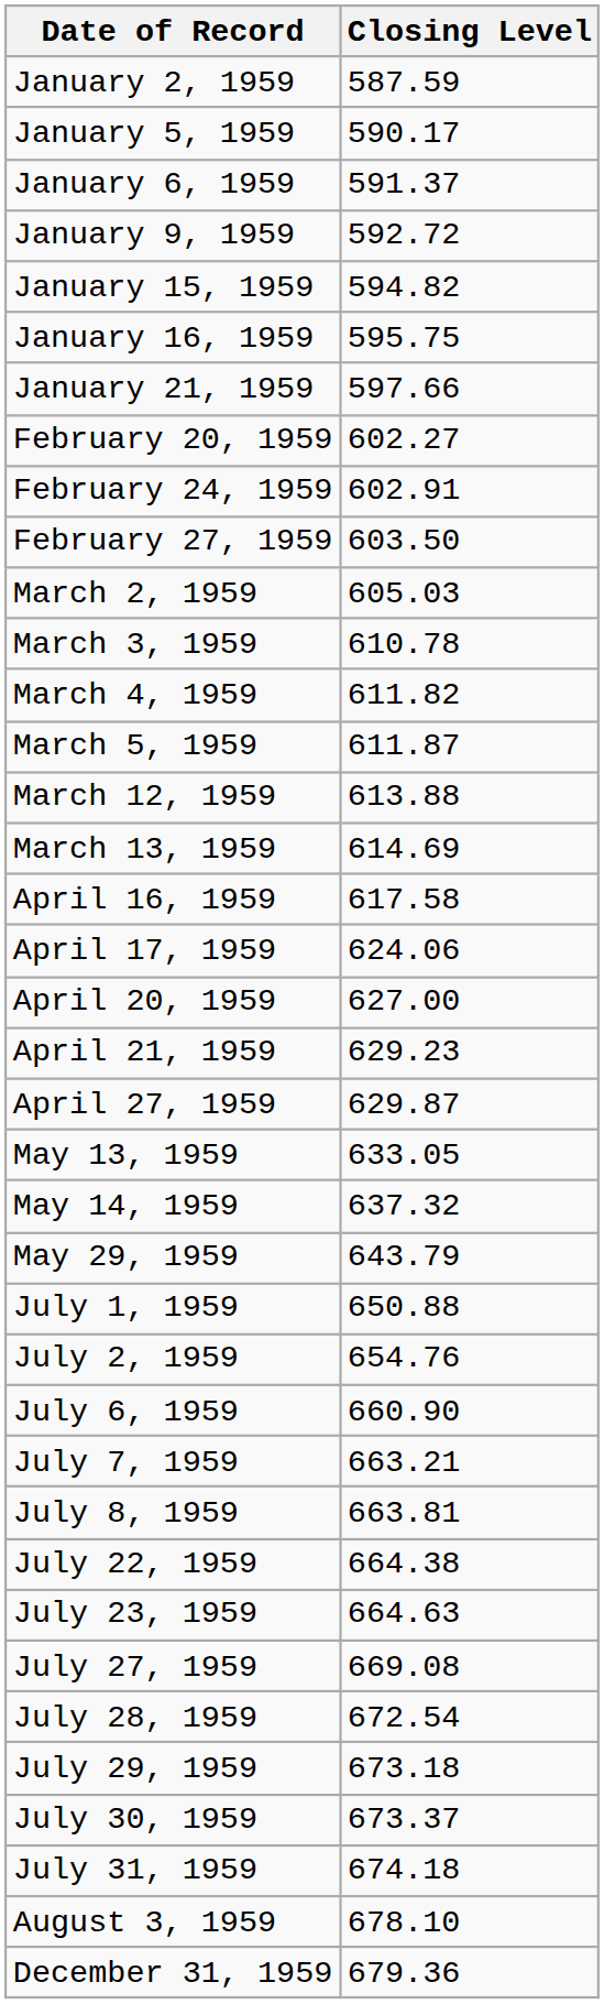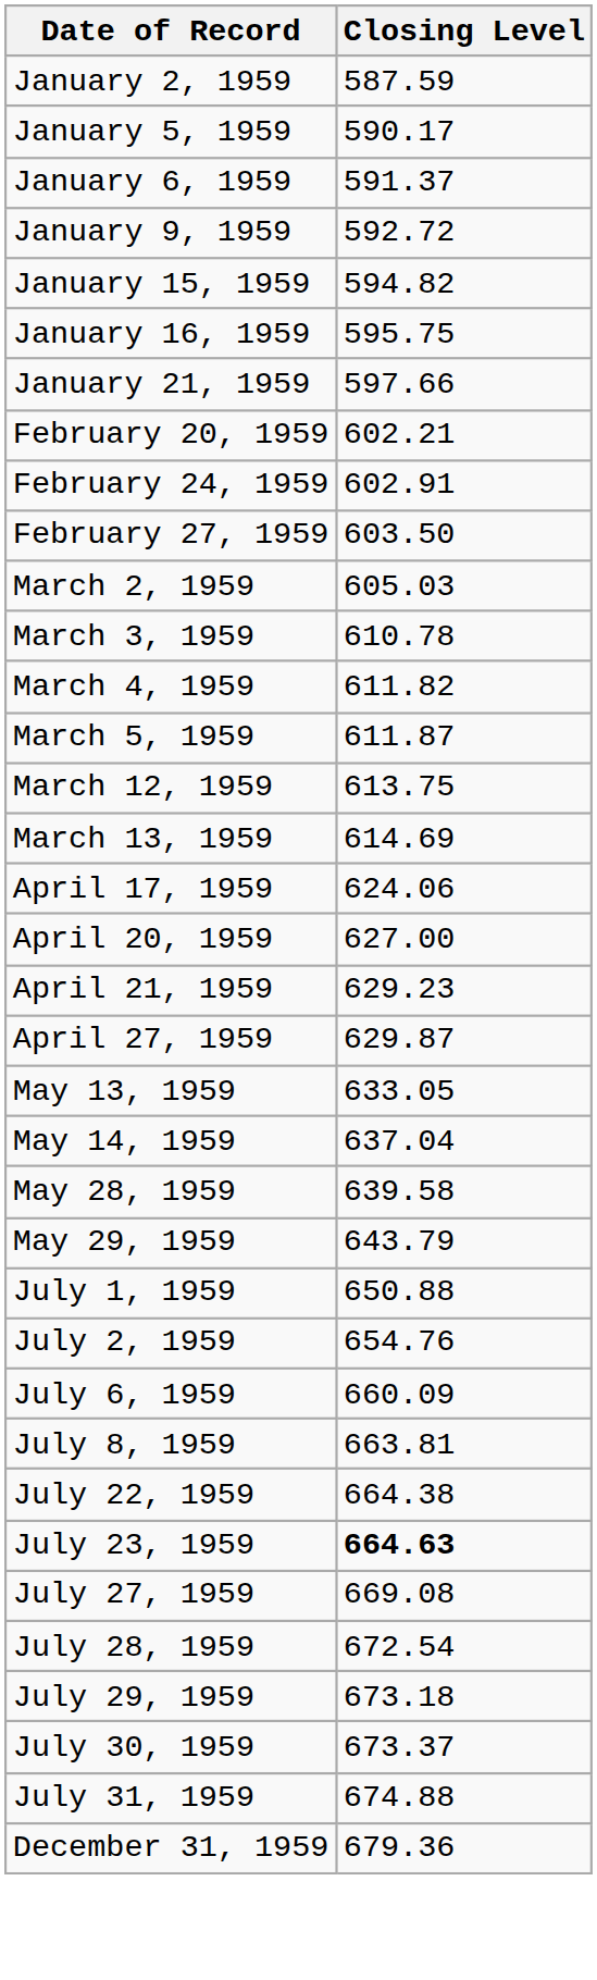 <table class="wikitable">
 <tr>
 <th>Date of Record</th>
 <th>Closing Level</th>
 </tr>
 <tr>
 <td>January 2, 1959</td>
 <td>587.59</td>
 </tr>
 <tr>
 <td>January 5, 1959</td>
 <td>590.17</td>
 </tr>
 <tr>
 <td>January 6, 1959</td>
 <td>591.37</td>
 </tr>
 <tr>
 <td>January 9, 1959</td>
 <td>592.72</td>
 </tr>
 <tr>
 <td>January 15, 1959</td>
 <td>594.82</td>
 </tr>
 <tr>
 <td>January 16, 1959</td>
 <td>595.75</td>
 </tr>
 <tr>
 <td>January 21, 1959</td>
 <td>597.66</td>
 </tr>
 <tr>
 <td>February 20, 1959</td>
-<td>602.27</td>
+<td>602.21</td>
 </tr>
 <tr>
 <td>February 24, 1959</td>
 <td>602.91</td>
 </tr>
 <tr>
 <td>February 27, 1959</td>
 <td>603.50</td>
 </tr>
 <tr>
 <td>March 2, 1959</td>
 <td>605.03</td>
 </tr>
 <tr>
 <td>March 3, 1959</td>
 <td>610.78</td>
 </tr>
 <tr>
 <td>March 4, 1959</td>
 <td>611.82</td>
 </tr>
 <tr>
 <td>March 5, 1959</td>
 <td>611.87</td>
 </tr>
 <tr>
 <td>March 12, 1959</td>
-<td>613.88</td>
+<td>613.75</td>
 </tr>
 <tr>
 <td>March 13, 1959</td>
 <td>614.69</td>
-</tr>
-<tr>
-<td>April 16, 1959</td>
-<td>617.58</td>
 </tr>
 <tr>
 <td>April 17, 1959</td>
 <td>624.06</td>
 </tr>
 <tr>
 <td>April 20, 1959</td>
 <td>627.00</td>
 </tr>
 <tr>
 <td>April 21, 1959</td>
 <td>629.23</td>
 </tr>
 <tr>
 <td>April 27, 1959</td>
 <td>629.87</td>
 </tr>
 <tr>
 <td>May 13, 1959</td>
 <td>633.05</td>
 </tr>
 <tr>
 <td>May 14, 1959</td>
-<td>637.32</td>
+<td>637.04</td>
+</tr>
+<tr>
+<td>May 28, 1959</td>
+<td>639.58</td>
 </tr>
 <tr>
 <td>May 29, 1959</td>
 <td>643.79</td>
 </tr>
 <tr>
 <td>July 1, 1959</td>
 <td>650.88</td>
 </tr>
 <tr>
 <td>July 2, 1959</td>
 <td>654.76</td>
 </tr>
 <tr>
 <td>July 6, 1959</td>
-<td>660.90</td>
-</tr>
-<tr>
-<td>July 7, 1959</td>
-<td>663.21</td>
+<td>660.09</td>
 </tr>
 <tr>
 <td>July 8, 1959</td>
 <td>663.81</td>
 </tr>
 <tr>
 <td>July 22, 1959</td>
 <td>664.38</td>
 </tr>
 <tr>
 <td>July 23, 1959</td>
-<td>664.63</td>
+<td><strong>664.63</strong></td>
 </tr>
 <tr>
 <td>July 27, 1959</td>
 <td>669.08</td>
 </tr>
 <tr>
 <td>July 28, 1959</td>
 <td>672.54</td>
 </tr>
 <tr>
 <td>July 29, 1959</td>
 <td>673.18</td>
 </tr>
 <tr>
 <td>July 30, 1959</td>
 <td>673.37</td>
 </tr>
 <tr>
 <td>July 31, 1959</td>
-<td>674.18</td>
-</tr>
-<tr>
-<td>August 3, 1959</td>
-<td>678.10</td>
+<td>674.88</td>
 </tr>
 <tr>
 <td>December 31, 1959</td>
 <td>679.36</td>
 </tr>
 </table>
